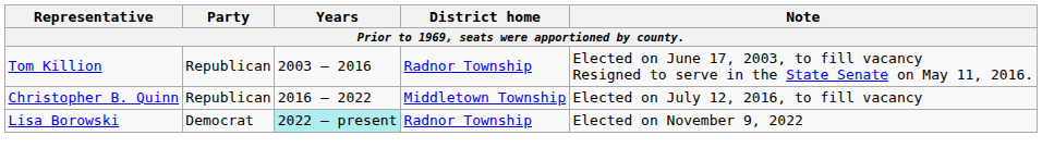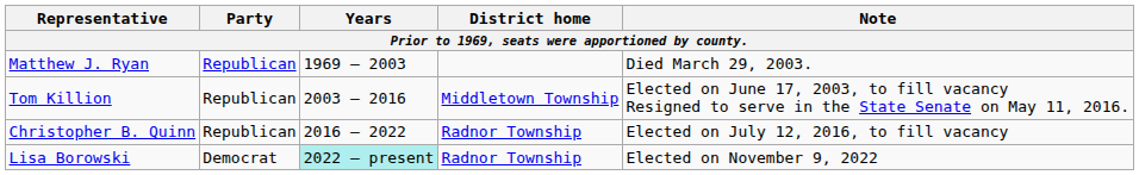 <table class=wikitable>
 <tr valign=bottom>
 <th>Representative</th>
 <th>Party</th>
 <th>Years</th>
 <th>District home</th>
 <th>Note</th>
 </tr>
 <tr>
 <th colspan=5 style="font-size: 80%;"><em>Prior to 1969, seats were apportioned by county.</em></th>
 </tr>
 <tr>
+<td><a href='#'>Matthew J. Ryan</a></td>
+<td><a href='#'>Republican</a></td>
+<td>1969 – 2003</td>
+<td></td>
+<td>Died March 29, 2003.</td>
+</tr>
+<tr>
 <td><a href='#'>Tom Killion</a></td>
 <td>Republican</td>
 <td>2003 – 2016</td>
-<td><a href='#'>Radnor Township</a></td>
+<td><a href='#'>Middletown Township</a></td>
 <td>Elected on June 17, 2003, to fill vacancy<br>Resigned to serve in the <a href='#'>State Senate</a> on May 11, 2016.</td>
 </tr>
 <tr>
 <td><a href='#'>Christopher B. Quinn</a></td>
 <td>Republican</td>
 <td>2016 – 2022</td>
-<td><a href='#'>Middletown Township</a></td>
+<td><a href='#'>Radnor Township</a></td>
 <td>Elected on July 12, 2016, to fill vacancy</td>
 </tr>
 <tr>
 <td><a href='#'>Lisa Borowski</a></td>
 <td>Democrat</td>
 <td style="background: paleturquoise;">2022 – present</td>
 <td><a href='#'>Radnor Township</a></td>
 <td>Elected on November 9, 2022</td>
 </tr>
 </table>
